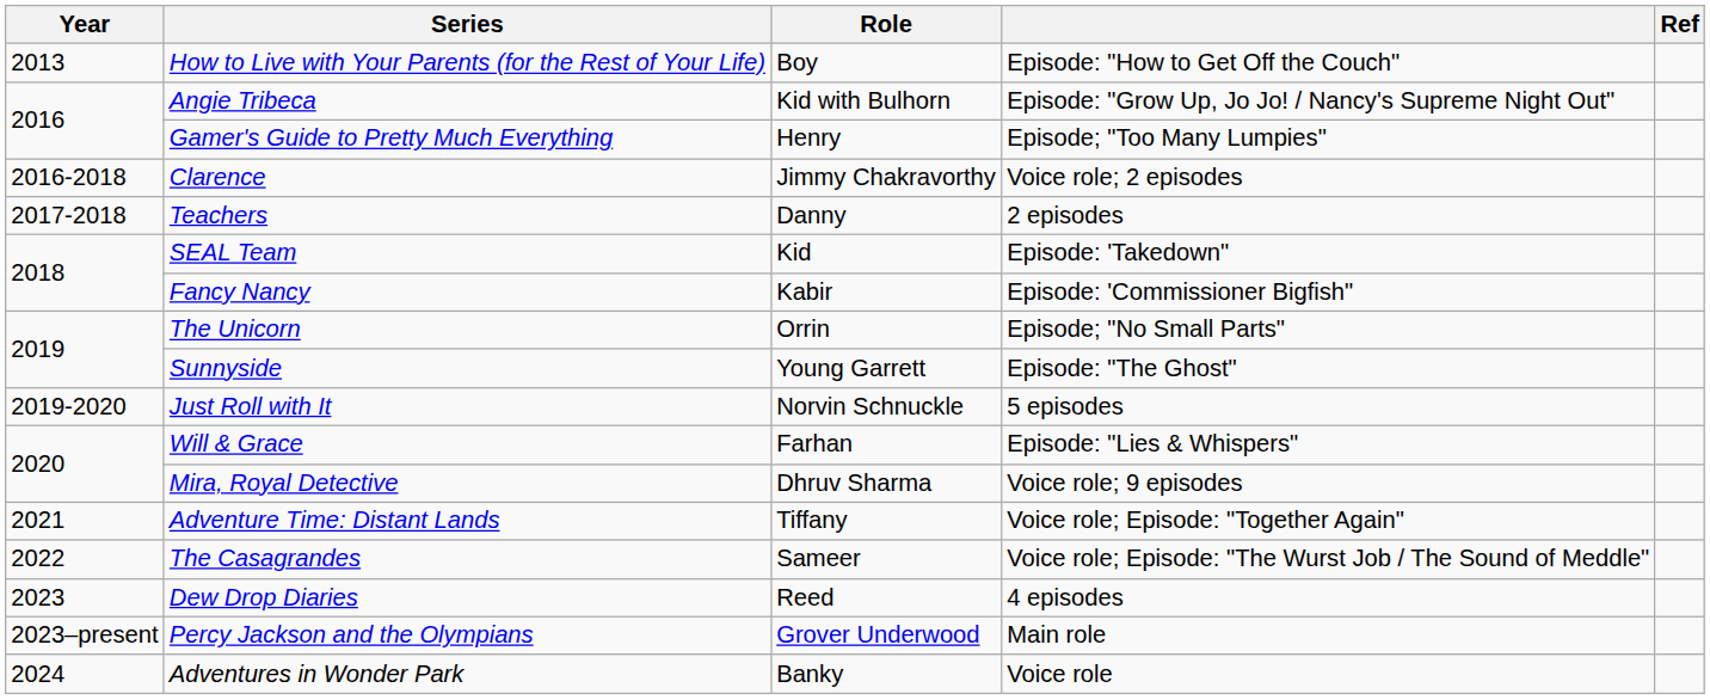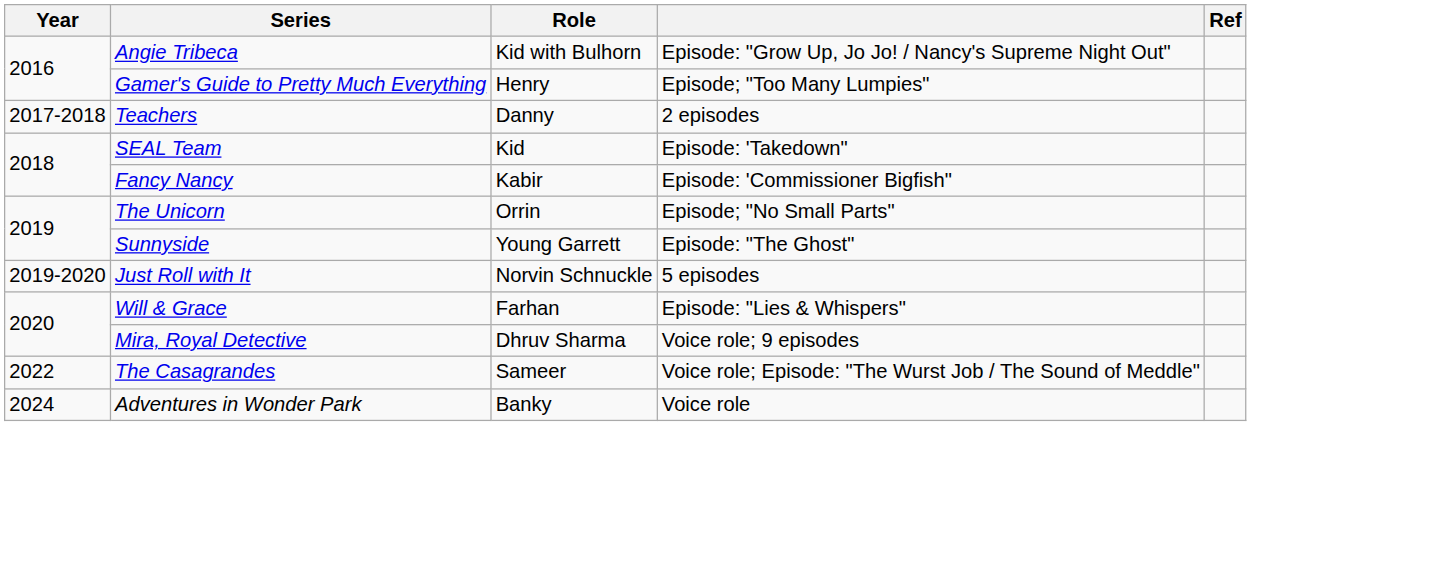 <table class="wikitable sortable">
 <tr>
 <th>Year</th>
 <th>Series</th>
 <th>Role</th>
 <th></th>
 <th>Ref</th>
-</tr>
-<tr>
-<td>2013</td>
-<td><em><a href='#'>How to Live with Your Parents (for the Rest of Your Life)</a></em></td>
-<td>Boy</td>
-<td>Episode: "How to Get Off the Couch"</td>
-<td></td>
 </tr>
 <tr>
 <td rowspan="2">2016</td>
 <td><em><a href='#'>Angie Tribeca</a></em></td>
 <td>Kid with Bulhorn</td>
 <td>Episode: "Grow Up, Jo Jo! / Nancy's Supreme Night Out"</td>
 <td></td>
 </tr>
 <tr>
 <td><em><a href='#'>Gamer's Guide to Pretty Much Everything</a></em></td>
 <td>Henry</td>
 <td>Episode; "Too Many Lumpies"</td>
-<td></td>
-</tr>
-<tr>
-<td>2016-2018</td>
-<td><em><a href='#'>Clarence</a></em></td>
-<td>Jimmy Chakravorthy</td>
-<td>Voice role; 2 episodes</td>
 <td></td>
 </tr>
 <tr>
 <td>2017-2018</td>
 <td><em><a href='#'>Teachers</a></em></td>
 <td>Danny</td>
 <td>2 episodes</td>
 <td></td>
 </tr>
 <tr>
 <td rowspan="2">2018</td>
 <td><em><a href='#'>SEAL Team</a></em></td>
 <td>Kid</td>
 <td>Episode: 'Takedown"</td>
 <td></td>
 </tr>
 <tr>
 <td><em><a href='#'>Fancy Nancy</a></em></td>
 <td>Kabir</td>
 <td>Episode: 'Commissioner Bigfish"</td>
 <td></td>
 </tr>
 <tr>
 <td rowspan="2">2019</td>
 <td><em><a href='#'>The Unicorn</a></em></td>
 <td>Orrin</td>
 <td>Episode; "No Small Parts"</td>
 <td></td>
 </tr>
 <tr>
 <td><em><a href='#'>Sunnyside</a></em></td>
 <td>Young Garrett</td>
 <td>Episode: "The Ghost"</td>
 <td></td>
 </tr>
 <tr>
 <td>2019-2020</td>
 <td><em><a href='#'>Just Roll with It</a></em></td>
 <td>Norvin Schnuckle</td>
 <td>5 episodes</td>
 <td></td>
 </tr>
 <tr>
 <td rowspan="2">2020</td>
 <td><em><a href='#'>Will & Grace</a></em></td>
 <td>Farhan</td>
 <td>Episode: "Lies & Whispers"</td>
 <td></td>
 </tr>
 <tr>
 <td><em><a href='#'>Mira, Royal Detective</a></em></td>
 <td>Dhruv Sharma</td>
 <td>Voice role; 9 episodes</td>
 <td></td>
 </tr>
 <tr>
-<td>2021</td>
-<td><em><a href='#'>Adventure Time: Distant Lands</a></em></td>
-<td>Tiffany</td>
-<td>Voice role; Episode: "Together Again"</td>
-<td></td>
-</tr>
-<tr>
 <td>2022</td>
 <td><em><a href='#'>The Casagrandes</a></em></td>
 <td>Sameer</td>
 <td>Voice role; Episode: "The Wurst Job / The Sound of Meddle"</td>
-<td></td>
-</tr>
-<tr>
-<td>2023</td>
-<td><em><a href='#'>Dew Drop Diaries</a></em></td>
-<td>Reed</td>
-<td>4 episodes</td>
-<td></td>
-</tr>
-<tr>
-<td>2023–present</td>
-<td><a href='#'><em>Percy Jackson and the Olympians</em></a></td>
-<td><a href='#'>Grover Underwood</a></td>
-<td>Main role</td>
 <td></td>
 </tr>
 <tr>
 <td>2024</td>
 <td><em>Adventures in Wonder Park</em></td>
 <td>Banky</td>
 <td>Voice role</td>
 <td></td>
 </tr>
 </table>
